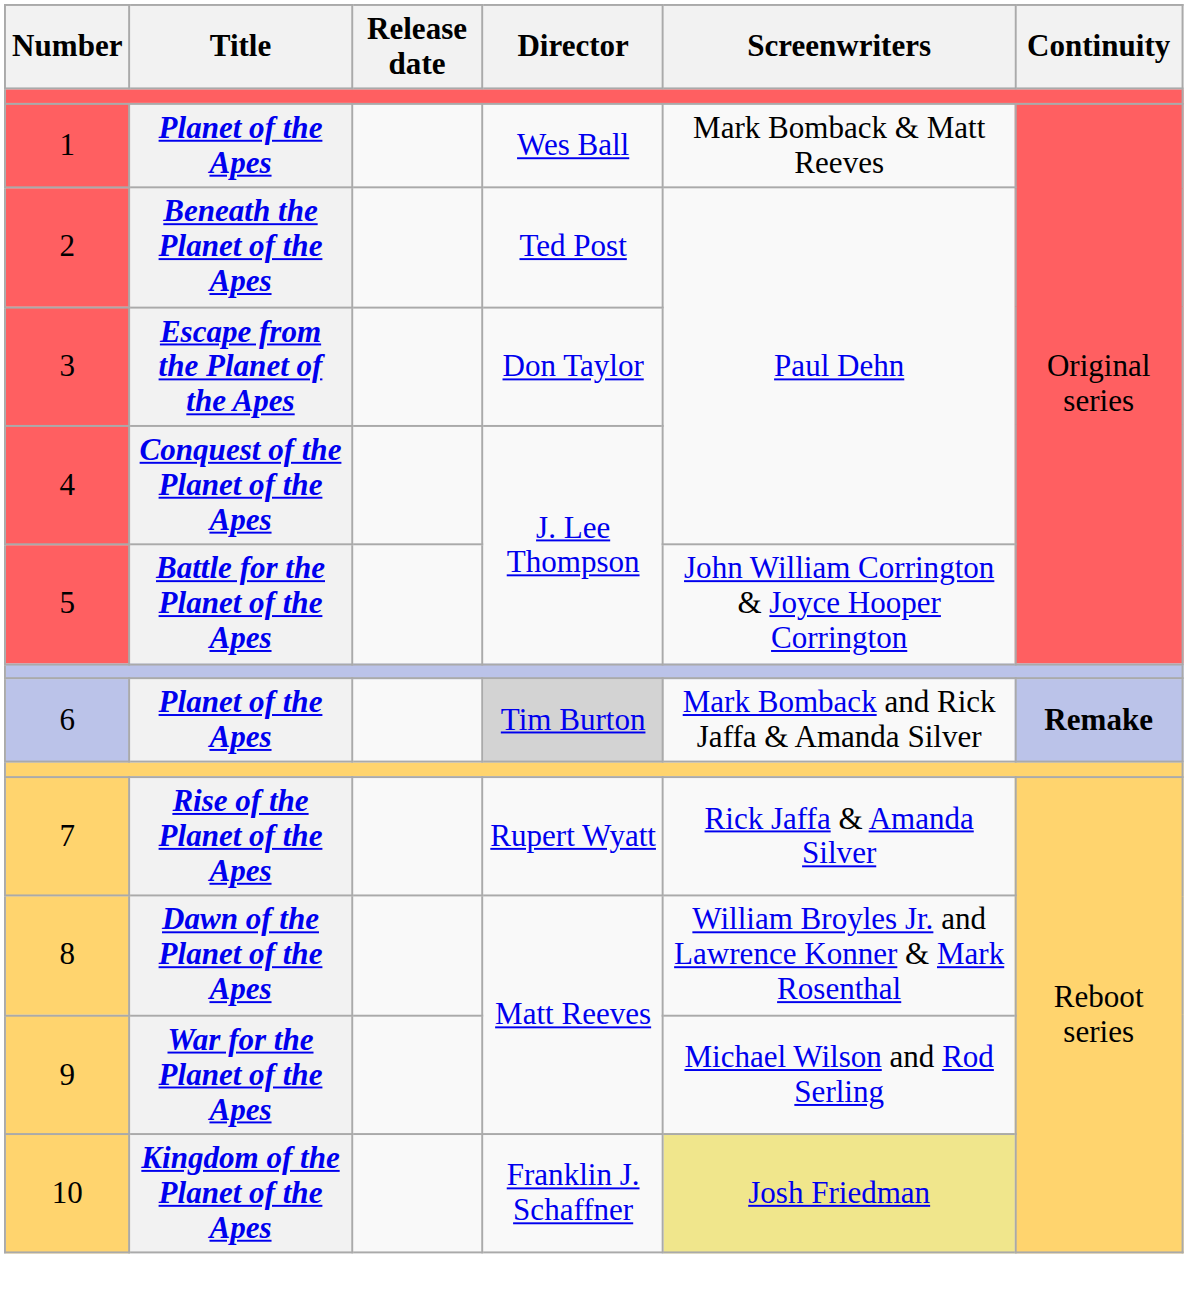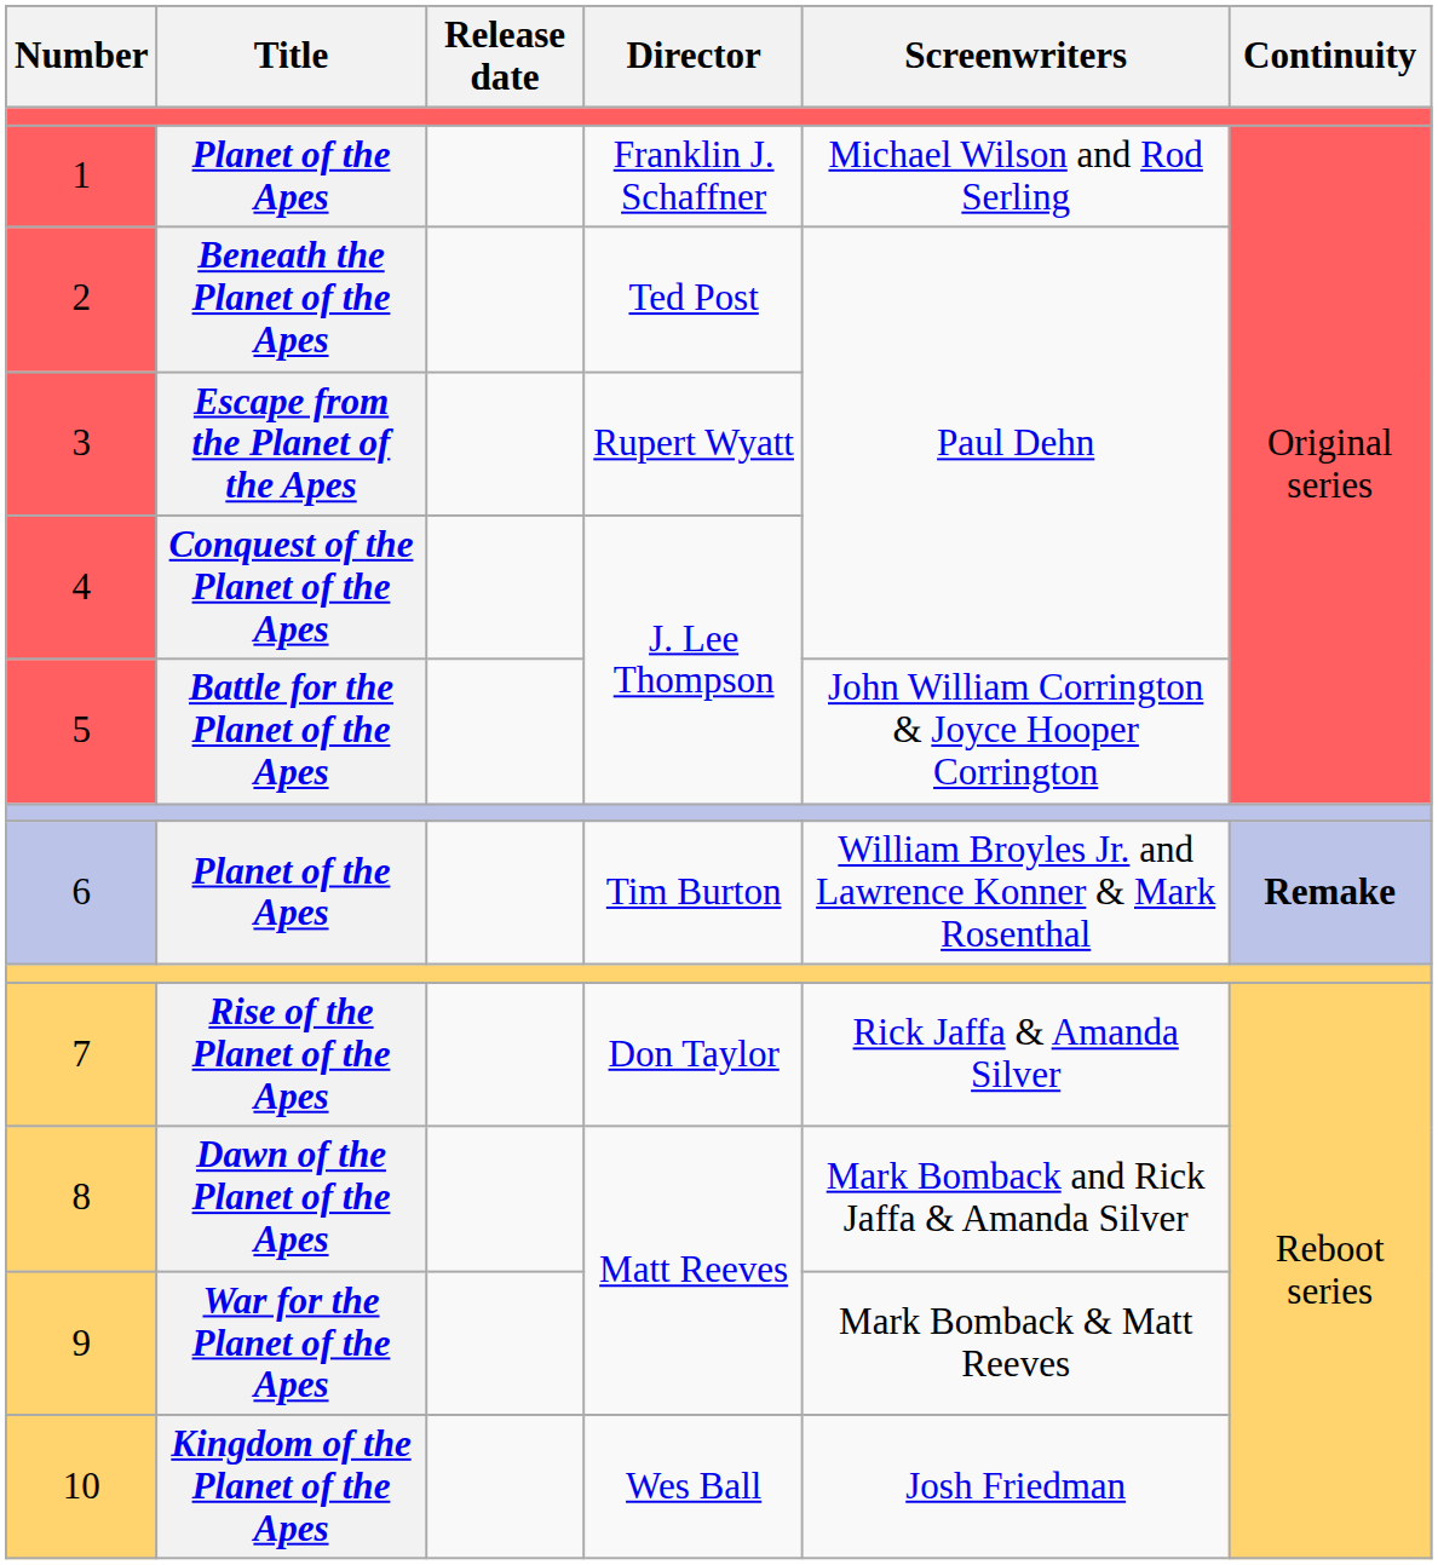 <table class="wikitable plainrowheaders" style="text-align:left;">
 <tr>
 <th scope=col>Number</th>
 <th scope=col>Title</th>
 <th scope=col>Release date</th>
 <th scope=col>Director</th>
 <th scope=col>Screenwriters</th>
 <th scope=col>Continuity</th>
 </tr>
 <tr>
 <td colspan="6" style="background:#FF5F61;"></td>
 </tr>
 <tr>
 <td style="text-align:center; background:#FF5F61;">1</td>
 <th scope=row><em><a href='#'>Planet of the Apes</a></em></th>
 <td style="text-align:center;"></td>
-<td style="text-align:center;"><a href='#'>Wes Ball</a></td>
-<td style="text-align:center;">Mark Bomback & Matt Reeves</td>
+<td style="text-align:center;"><a href='#'>Franklin J. Schaffner</a></td>
+<td style="text-align:center;"><a href='#'>Michael Wilson</a> and <a href='#'>Rod Serling</a></td>
 <td style="text-align:center; background:#FF5F61;" rowspan="5">Original series</td>
 </tr>
 <tr>
 <td style="text-align:center; background:#FF5F61;">2</td>
 <th scope=row><em><a href='#'>Beneath the Planet of the Apes</a></em></th>
 <td style="text-align:center;"></td>
 <td style="text-align:center;"><a href='#'>Ted Post</a></td>
 <td style="text-align:center;" rowspan="3"><a href='#'>Paul Dehn</a></td>
 </tr>
 <tr>
 <td style="text-align:center; background:#FF5F61;">3</td>
 <th scope=row><em><a href='#'>Escape from the Planet of the Apes</a></em></th>
 <td style="text-align:center;"></td>
-<td style="text-align:center;"><a href='#'>Don Taylor</a></td>
+<td style="text-align:center;"><a href='#'>Rupert Wyatt</a></td>
 </tr>
 <tr>
 <td style="text-align:center; background:#FF5F61;">4</td>
 <th scope=row><em><a href='#'>Conquest of the Planet of the Apes</a></em></th>
 <td style="text-align:center;"></td>
 <td style="text-align:center;" rowspan="2"><a href='#'>J. Lee Thompson</a></td>
 </tr>
 <tr>
 <td style="text-align:center; background:#FF5F61;">5</td>
 <th scope=row><em><a href='#'>Battle for the Planet of the Apes</a></em></th>
 <td style="text-align:center;"></td>
 <td style="text-align:center;"><a href='#'>John William Corrington</a> & <a href='#'>Joyce Hooper Corrington</a></td>
 </tr>
 <tr>
 <td colspan="6" style="background:#BBC3E9;"></td>
 </tr>
 <tr>
 <td style="text-align:center; background:#BBC3E9;">6</td>
 <th scope=row><em><a href='#'>Planet of the Apes</a></em></th>
 <td style="text-align:center;"></td>
-<td style="background: lightgrey; text-align:center;"><a href='#'>Tim Burton</a></td>
-<td style="text-align:center;"><a href='#'>Mark Bomback</a> and Rick Jaffa & Amanda Silver</td>
+<td style="text-align:center;"><a href='#'>Tim Burton</a></td>
+<td style="text-align:center;"><a href='#'>William Broyles Jr.</a> and <a href='#'>Lawrence Konner</a> & <a href='#'>Mark Rosenthal</a></td>
 <td style="text-align:center; background:#BBC3E9;"><strong>Remake</strong></td>
 </tr>
 <tr>
 <td colspan="6" style="background:#FFD46E;"></td>
 </tr>
 <tr>
 <td style="text-align:center; background:#FFD46E;">7</td>
 <th scope=row><em><a href='#'>Rise of the Planet of the Apes</a></em></th>
 <td style="text-align:center;"></td>
-<td style="text-align:center;"><a href='#'>Rupert Wyatt</a></td>
+<td style="text-align:center;"><a href='#'>Don Taylor</a></td>
 <td style="text-align:center;"><a href='#'>Rick Jaffa</a> & <a href='#'>Amanda Silver</a></td>
 <td rowspan="4" style="text-align:center; background:#FFD46E;">Reboot series</td>
 </tr>
 <tr>
 <td style="text-align:center; background:#FFD46E;">8</td>
 <th scope=row><em><a href='#'>Dawn of the Planet of the Apes</a></em></th>
 <td style="text-align:center;"></td>
 <td rowspan="2" style="text-align:center;"><a href='#'>Matt Reeves</a></td>
-<td style="text-align:center;"><a href='#'>William Broyles Jr.</a> and <a href='#'>Lawrence Konner</a> & <a href='#'>Mark Rosenthal</a></td>
+<td style="text-align:center;"><a href='#'>Mark Bomback</a> and Rick Jaffa & Amanda Silver</td>
 </tr>
 <tr>
 <td style="text-align:center; background:#FFD46E;">9</td>
 <th scope=row><em><a href='#'>War for the Planet of the Apes</a></em></th>
 <td style="text-align:center;"></td>
-<td style="text-align:center;"><a href='#'>Michael Wilson</a> and <a href='#'>Rod Serling</a></td>
+<td style="text-align:center;">Mark Bomback & Matt Reeves</td>
 </tr>
 <tr>
 <td style="text-align:center; background:#FFD46E;">10</td>
 <th scope=row><em><a href='#'>Kingdom of the Planet of the Apes</a></em></th>
 <td style="text-align:center;"></td>
-<td style="text-align:center;"><a href='#'>Franklin J. Schaffner</a></td>
-<td style="background: khaki; text-align:center;"><a href='#'>Josh Friedman</a></td>
+<td style="text-align:center;"><a href='#'>Wes Ball</a></td>
+<td style="text-align:center;"><a href='#'>Josh Friedman</a></td>
 </tr>
 </table>
